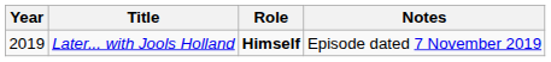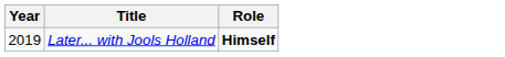 <table class="wikitable sortable">
 <tr>
 <th>Year</th>
 <th>Title</th>
 <th>Role</th>
-<th>Notes</th>
 </tr>
 <tr>
 <td rowspan="1">2019</td>
 <td><em><a href='#'>Later... with Jools Holland</a></em></td>
 <td><strong>Himself</strong></td>
-<td>Episode dated <a href='#'>7 November 2019</a></td>
 </tr>
 </table>
